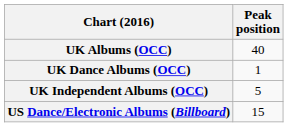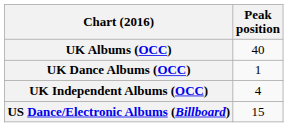 <table class="wikitable sortable plainrowheaders" style="text-align:center;">
 <tr>
 <th scope="col">Chart (2016)</th>
 <th scope="col">Peak<br>position</th>
 </tr>
 <tr>
 <th scope="row">UK Albums (<a href='#'>OCC</a>)</th>
 <td>40</td>
 </tr>
 <tr>
 <th scope="row">UK Dance Albums (<a href='#'>OCC</a>)</th>
 <td>1</td>
 </tr>
 <tr>
 <th scope="row">UK Independent Albums (<a href='#'>OCC</a>)</th>
-<td>5</td>
+<td>4</td>
 </tr>
 <tr>
 <th scope="row">US <a href='#'>Dance/Electronic Albums</a> (<em><a href='#'>Billboard</a></em>)</th>
 <td>15</td>
 </tr>
 </table>
